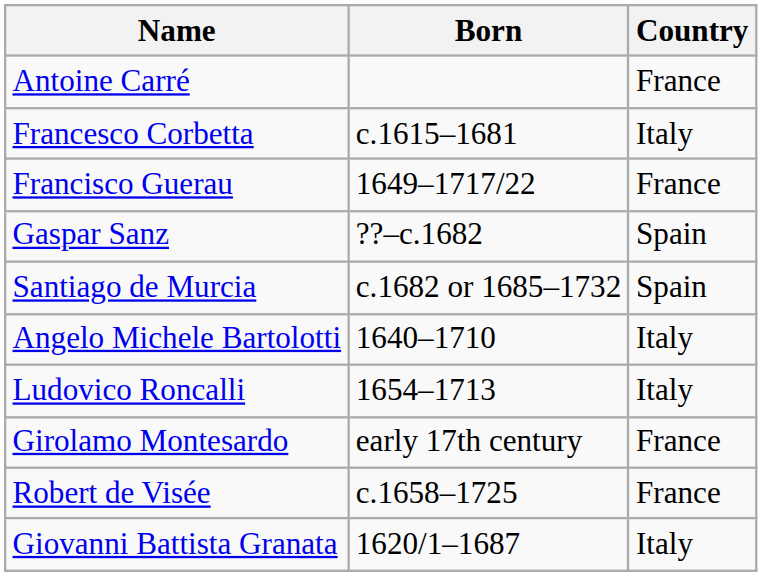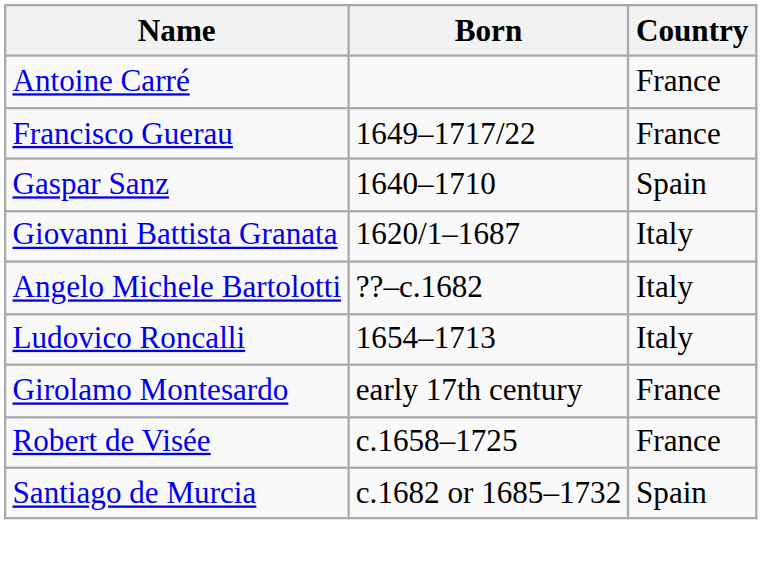 <table class="wikitable sortable" style="font-size: 85%;">
 <tr>
 <th>Name</th>
 <th>Born</th>
 <th>Country</th>
 </tr>
 <tr>
 <td><a href='#'>Antoine Carré</a></td>
 <td></td>
 <td>France</td>
 </tr>
 <tr>
-<td><a href='#'>Francesco Corbetta</a></td>
-<td>c.1615–1681</td>
-<td>Italy</td>
-</tr>
-<tr>
 <td><a href='#'>Francisco Guerau</a></td>
 <td>1649–1717/22</td>
 <td>France</td>
 </tr>
 <tr>
 <td><a href='#'>Gaspar Sanz</a></td>
-<td>??–c.1682</td>
+<td>1640–1710</td>
 <td>Spain</td>
 </tr>
 <tr>
-<td><a href='#'>Santiago de Murcia</a></td>
-<td>c.1682 or 1685–1732</td>
-<td>Spain</td>
+<td><a href='#'>Giovanni Battista Granata</a></td>
+<td>1620/1–1687</td>
+<td>Italy</td>
 </tr>
 <tr>
 <td><a href='#'>Angelo Michele Bartolotti</a></td>
-<td>1640–1710</td>
+<td>??–c.1682</td>
 <td>Italy</td>
 </tr>
 <tr>
 <td><a href='#'>Ludovico Roncalli</a></td>
 <td>1654–1713</td>
 <td>Italy</td>
 </tr>
 <tr>
 <td><a href='#'>Girolamo Montesardo</a></td>
 <td>early 17th century</td>
 <td>France</td>
 </tr>
 <tr>
 <td><a href='#'>Robert de Visée</a></td>
 <td>c.1658–1725</td>
 <td>France</td>
 </tr>
 <tr>
-<td><a href='#'>Giovanni Battista Granata</a></td>
-<td>1620/1–1687</td>
-<td>Italy</td>
+<td><a href='#'>Santiago de Murcia</a></td>
+<td>c.1682 or 1685–1732</td>
+<td>Spain</td>
 </tr>
 </table>
